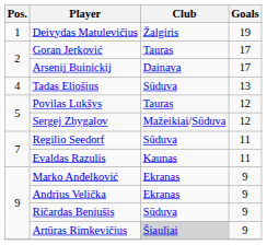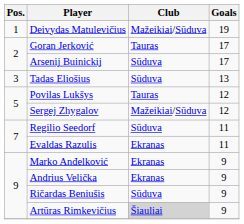 <table class="wikitable">
 <tr>
 <th>Pos.</th>
 <th>Player</th>
 <th>Club</th>
 <th>Goals</th>
 </tr>
 <tr Goran Jerković>
 <td align="center">1</td>
 <td> <a href='#'>Deivydas Matulevičius</a></td>
-<td><a href='#'>Žalgiris</a></td>
+<td><a href='#'>Mažeikiai</a>/<a href='#'>Sūduva</a></td>
 <td align="center">19</td>
 </tr>
 <tr>
 <td rowspan=2 align="center">2</td>
 <td> <a href='#'>Goran Jerković</a></td>
 <td><a href='#'>Tauras</a></td>
 <td align="center">17</td>
 </tr>
 <tr>
 <td> <a href='#'>Arsenij Buinickij</a></td>
-<td><a href='#'>Dainava</a></td>
+<td><a href='#'>Sūduva</a></td>
 <td align="center">17</td>
 </tr>
 <tr>
-<td align="center">4</td>
+<td align="center">3</td>
 <td> <a href='#'>Tadas Eliošius</a></td>
 <td><a href='#'>Sūduva</a></td>
 <td align="center">13</td>
 </tr>
 <tr>
 <td rowspan=2 align="center">5</td>
 <td> <a href='#'>Povilas Lukšys</a></td>
 <td><a href='#'>Tauras</a></td>
 <td align="center">12</td>
 </tr>
 <tr>
 <td> <a href='#'>Sergej Zhygalov</a></td>
 <td><a href='#'>Mažeikiai</a>/<a href='#'>Sūduva</a></td>
 <td align="center">12</td>
 </tr>
 <tr>
 <td rowspan=2 align="center">7</td>
 <td> <a href='#'>Regilio Seedorf</a></td>
 <td><a href='#'>Sūduva</a></td>
 <td align="center">11</td>
 </tr>
 <tr>
 <td> <a href='#'>Evaldas Razulis</a></td>
-<td><a href='#'>Kaunas</a></td>
+<td><a href='#'>Ekranas</a></td>
 <td align="center">11</td>
 </tr>
 <tr>
 <td rowspan=4 align="center">9</td>
 <td> <a href='#'>Marko Anđelković</a></td>
 <td><a href='#'>Ekranas</a></td>
 <td align="center">9</td>
 </tr>
 <tr>
 <td> <a href='#'>Andrius Velička</a></td>
 <td><a href='#'>Ekranas</a></td>
 <td align="center">9</td>
 </tr>
 <tr>
 <td> <a href='#'>Ričardas Beniušis</a></td>
 <td><a href='#'>Sūduva</a></td>
 <td align="center">9</td>
 </tr>
 <tr>
 <td> <a href='#'>Artūras Rimkevičius</a></td>
 <td style="background: lightgrey;"><a href='#'>Šiauliai</a></td>
 <td align="center">9</td>
 </tr>
 <tr>
 </tr>
 </table>
